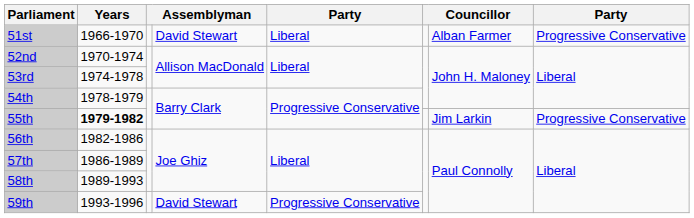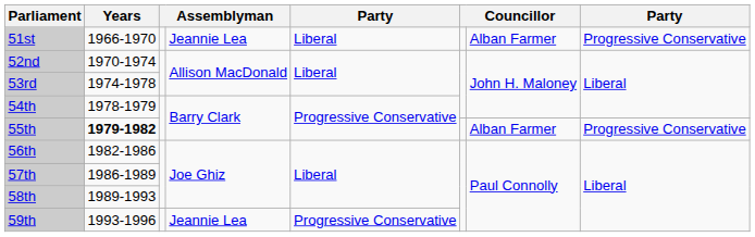 <table class="wikitable">
 <tr>
 <th>Parliament</th>
 <th>Years</th>
 <th colspan="2">Assemblyman</th>
 <th>Party</th>
 <th colspan="2">Councillor</th>
 <th>Party</th>
 </tr>
 <tr>
 <td bgcolor="CCCCCC"><a href='#'>51st</a></td>
 <td>1966-1970</td>
 <td></td>
-<td><a href='#'>David Stewart</a></td>
+<td><a href='#'>Jeannie Lea</a></td>
 <td><a href='#'>Liberal</a></td>
 <td></td>
 <td><a href='#'>Alban Farmer</a></td>
 <td><a href='#'>Progressive Conservative</a></td>
 </tr>
 <tr>
 <td bgcolor="CCCCCC"><a href='#'>52nd</a></td>
 <td>1970-1974</td>
 <td rowspan="2" ></td>
 <td rowspan="2"><a href='#'>Allison MacDonald</a></td>
 <td rowspan="2"><a href='#'>Liberal</a></td>
 <td rowspan="3" ></td>
 <td rowspan="3"><a href='#'>John H. Maloney</a></td>
 <td rowspan="3"><a href='#'>Liberal</a></td>
 </tr>
 <tr>
 <td bgcolor="CCCCCC"><a href='#'>53rd</a></td>
 <td>1974-1978</td>
 </tr>
 <tr>
 <td bgcolor="CCCCCC"><a href='#'>54th</a></td>
 <td>1978-1979</td>
 <td rowspan="2" ></td>
 <td rowspan="2"><a href='#'>Barry Clark</a></td>
 <td rowspan="2"><a href='#'>Progressive Conservative</a></td>
 </tr>
 <tr>
 <td bgcolor="CCCCCC"><a href='#'>55th</a></td>
 <td><strong>1979-1982</strong></td>
 <td></td>
-<td><a href='#'>Jim Larkin</a></td>
+<td><a href='#'>Alban Farmer</a></td>
 <td><a href='#'>Progressive Conservative</a></td>
 </tr>
 <tr>
 <td bgcolor="CCCCCC"><a href='#'>56th</a></td>
 <td>1982-1986</td>
 <td rowspan="3" ></td>
 <td rowspan="3"><a href='#'>Joe Ghiz</a></td>
 <td rowspan="3"><a href='#'>Liberal</a></td>
 <td rowspan="4" ></td>
 <td rowspan="4"><a href='#'>Paul Connolly</a></td>
 <td rowspan="4"><a href='#'>Liberal</a></td>
 </tr>
 <tr>
 <td bgcolor="CCCCCC"><a href='#'>57th</a></td>
 <td>1986-1989</td>
 </tr>
 <tr>
 <td bgcolor="CCCCCC"><a href='#'>58th</a></td>
 <td>1989-1993</td>
 </tr>
 <tr>
 <td bgcolor="CCCCCC"><a href='#'>59th</a></td>
 <td>1993-1996</td>
 <td></td>
-<td><a href='#'>David Stewart</a></td>
+<td><a href='#'>Jeannie Lea</a></td>
 <td><a href='#'>Progressive Conservative</a></td>
 </tr>
 </table>
